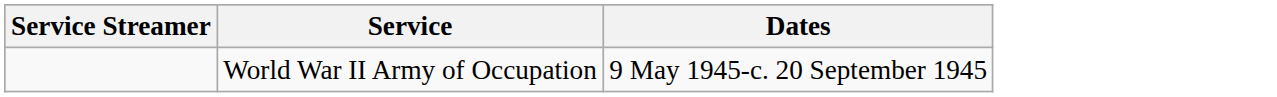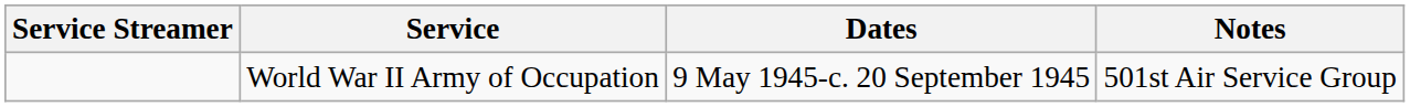 <table class="wikitable">
 <tr>
 <th>Service Streamer</th>
 <th>Service</th>
 <th>Dates</th>
+<th>Notes</th>
 </tr>
 <tr>
 <td></td>
 <td>World War II Army of Occupation</td>
 <td>9 May 1945-c. 20 September 1945</td>
+<td>501st Air Service Group</td>
 </tr>
 </table>
